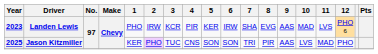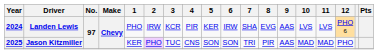 <table class="wikitable" style="text-align:center; font-size:75%">
 <tr>
 <th>Year</th>
 <th>Driver</th>
 <th>No.</th>
 <th>Make</th>
 <th>1</th>
 <th>2</th>
 <th>3</th>
 <th>4</th>
 <th>5</th>
 <th>6</th>
 <th>7</th>
 <th>8</th>
 <th>9</th>
 <th>10</th>
 <th>11</th>
 <th>12</th>
 <th></th>
 <th>Pts</th>
 </tr>
 <tr>
-<th><a href='#'>2023</a></th>
+<th><a href='#'>2024</a></th>
 <th><a href='#'>Landen Lewis</a></th>
 <th rowspan=2>97</th>
 <th rowspan=2><a href='#'>Chevy</a></th>
 <td><a href='#'>PHO</a></td>
 <td><a href='#'>IRW</a></td>
 <td><a href='#'>KCR</a></td>
 <td><a href='#'>PIR</a></td>
 <td><a href='#'>KER</a></td>
 <td><a href='#'>IRW</a></td>
 <td><a href='#'>SHA</a></td>
 <td><a href='#'>EVG</a></td>
 <td><a href='#'>AAS</a></td>
-<td><a href='#'>MAD</a></td>
+<td><a href='#'>LVS</a></td>
 <td><a href='#'>LVS</a></td>
 <td style="background:#FFDF9F;"><a href='#'>PHO</a><br><small>6</small></td>
 <th></th>
 <th></th>
 </tr>
 <tr>
 <th><a href='#'>2025</a></th>
 <th><a href='#'>Jason Kitzmiller</a></th>
 <td><a href='#'>KER</a></td>
 <td style="background:#EFCFFF;"><a href='#'>PHO</a><br></td>
 <td><a href='#'>TUC</a></td>
 <td><a href='#'>CNS</a></td>
 <td><a href='#'>SON</a></td>
 <td><a href='#'>SON</a></td>
 <td><a href='#'>TRI</a></td>
 <td><a href='#'>PIR</a></td>
 <td><a href='#'>AAS</a></td>
-<td><a href='#'>LVS</a></td>
+<td><a href='#'>MAD</a></td>
 <td><a href='#'>MAD</a></td>
 <td><a href='#'>PHO</a></td>
 <th></th>
 <th></th>
 </tr>
 <tr>
 </tr>
 </table>
